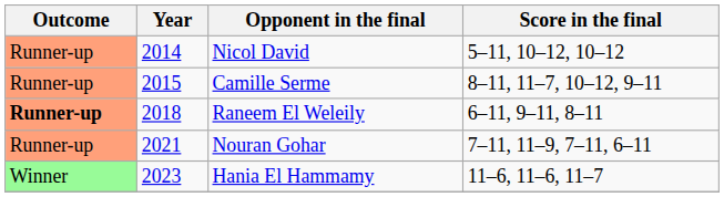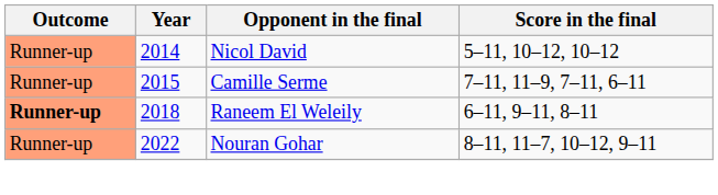 <table class="sortable wikitable">
 <tr>
 <th style="width:100px;">Outcome</th>
 <th style="width:50px;">Year</th>
 <th style="width:200px;">Opponent in the final</th>
 <th style="width:200px;">Score in the final</th>
 </tr>
 <tr>
 <td style="background:#ffa07a;">Runner-up</td>
 <td><a href='#'>2014</a></td>
 <td> <a href='#'>Nicol David</a></td>
 <td>5–11, 10–12, 10–12</td>
 </tr>
 <tr>
 <td style="background:#ffa07a;">Runner-up</td>
 <td><a href='#'>2015</a></td>
 <td> <a href='#'>Camille Serme</a></td>
-<td>8–11, 11–7, 10–12, 9–11</td>
+<td>7–11, 11–9, 7–11, 6–11</td>
 </tr>
 <tr>
 <td style="background:#ffa07a;"><strong>Runner-up</strong></td>
 <td><a href='#'>2018</a></td>
 <td> <a href='#'>Raneem El Weleily</a></td>
 <td>6–11, 9–11, 8–11</td>
 </tr>
 <tr>
 <td style="background:#ffa07a;">Runner-up</td>
-<td><a href='#'>2021</a></td>
+<td><a href='#'>2022</a></td>
 <td> <a href='#'>Nouran Gohar</a></td>
-<td>7–11, 11–9, 7–11, 6–11</td>
-</tr>
-<tr>
-<td style="background:#98fb98;">Winner</td>
-<td><a href='#'>2023</a></td>
-<td> <a href='#'>Hania El Hammamy</a></td>
-<td>11–6, 11–6, 11–7</td>
+<td>8–11, 11–7, 10–12, 9–11</td>
 </tr>
 <tr>
 </tr>
 </table>
